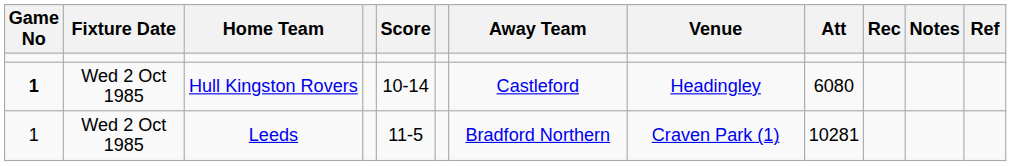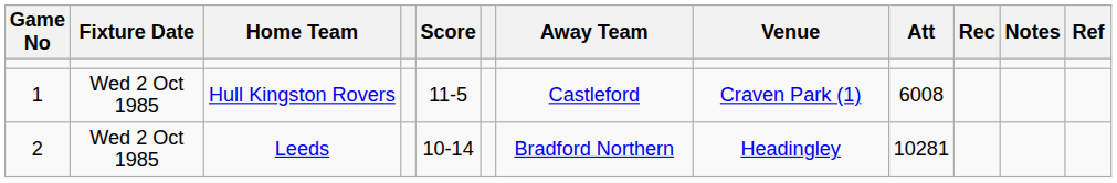 <table class="wikitable" style="text-align:center;">
 <tr>
 <th width=20 abbr="No">Game No</th>
 <th width=100 abbr="Date">Fixture Date</th>
 <th width=150 abbr="Home Team">Home Team</th>
 <th width=5 abbr="space"></th>
 <th width=20 abbr="Score">Score</th>
 <th width=5 abbr="space"></th>
 <th width=150 abbr="Away Team">Away Team</th>
 <th width=150 abbr="Venue">Venue</th>
 <th width=30 abbr="Att">Att</th>
 <th width=30 abbr="Rec">Rec</th>
 <th width=20 abbr="Notes">Notes</th>
 <th width=30 abbr="Ref">Ref</th>
 </tr>
 <tr>
 <td></td>
 <td></td>
 <td></td>
 <td></td>
 <td></td>
 <td></td>
 <td></td>
 <td></td>
 <td></td>
 <td></td>
 <td></td>
 </tr>
 <tr>
-<td><strong>1</strong></td>
+<td>1</td>
 <td>Wed 2 Oct 1985</td>
 <td><a href='#'>Hull Kingston Rovers</a></td>
 <td></td>
-<td>10-14</td>
+<td>11-5</td>
 <td></td>
 <td><a href='#'>Castleford</a></td>
-<td><a href='#'>Headingley</a></td>
-<td>6080</td>
+<td><a href='#'>Craven Park (1)</a></td>
+<td>6008</td>
 <td></td>
 <td></td>
 <td></td>
 </tr>
 <tr>
-<td>1</td>
+<td>2</td>
 <td>Wed 2 Oct 1985</td>
 <td><a href='#'>Leeds</a></td>
 <td></td>
-<td>11-5</td>
+<td>10-14</td>
 <td></td>
 <td><a href='#'>Bradford Northern</a></td>
-<td><a href='#'>Craven Park (1)</a></td>
+<td><a href='#'>Headingley</a></td>
 <td>10281</td>
 <td></td>
 <td></td>
 <td></td>
 </tr>
 </table>
